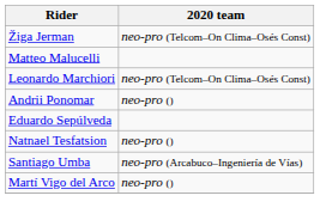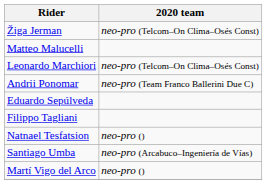 <table class="wikitable">
 <tr>
 <th>Rider</th>
 <th>2020 team</th>
 </tr>
 <tr>
 <td><a href='#'>Žiga Jerman</a></td>
 <td><em>neo-pro</em> <small>(Telcom–On Clima–Osés Const)</small></td>
 </tr>
 <tr>
 <td><a href='#'>Matteo Malucelli</a></td>
 <td></td>
 </tr>
 <tr>
 <td><a href='#'>Leonardo Marchiori</a></td>
 <td><em>neo-pro</em> <small>(Telcom–On Clima–Osés Const)</small></td>
 </tr>
 <tr>
 <td><a href='#'>Andrii Ponomar</a></td>
-<td><em>neo-pro</em> <small>()</small></td>
+<td><em>neo-pro</em> <small>(Team Franco Ballerini Due C)</small></td>
 </tr>
 <tr>
 <td><a href='#'>Eduardo Sepúlveda</a></td>
+<td></td>
+</tr>
+<tr>
+<td><a href='#'>Filippo Tagliani</a></td>
 <td></td>
 </tr>
 <tr>
 <td><a href='#'>Natnael Tesfatsion</a></td>
 <td><em>neo-pro</em> <small>()</small></td>
 </tr>
 <tr>
 <td><a href='#'>Santiago Umba</a></td>
 <td><em>neo-pro</em> <small>(Arcabuco–Ingeniería de Vías)</small></td>
 </tr>
 <tr>
 <td><a href='#'>Martí Vigo del Arco</a></td>
 <td><em>neo-pro</em> <small>()</small></td>
 </tr>
 <tr>
 </tr>
 </table>
